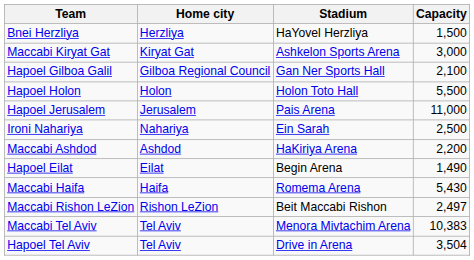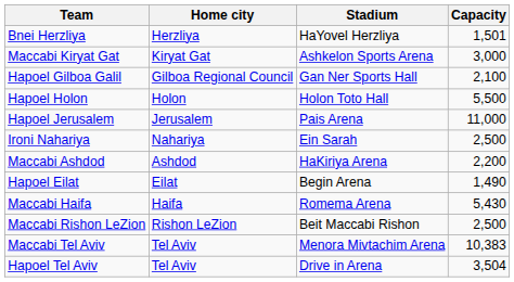 <table class="wikitable sortable">
 <tr>
 <th>Team</th>
 <th>Home city</th>
 <th>Stadium</th>
 <th>Capacity</th>
 </tr>
 <tr>
 <td><a href='#'>Bnei Herzliya</a></td>
 <td><a href='#'>Herzliya</a></td>
 <td>HaYovel Herzliya</td>
-<td align=right>1,500</td>
+<td align=right>1,501</td>
 </tr>
 <tr>
 <td><a href='#'>Maccabi Kiryat Gat</a></td>
 <td><a href='#'>Kiryat Gat</a></td>
 <td><a href='#'>Ashkelon Sports Arena</a></td>
 <td align=right>3,000</td>
 </tr>
 <tr>
 <td><a href='#'>Hapoel Gilboa Galil</a></td>
 <td><a href='#'>Gilboa Regional Council</a></td>
 <td><a href='#'>Gan Ner Sports Hall</a></td>
 <td align=right>2,100</td>
 </tr>
 <tr>
 <td><a href='#'>Hapoel Holon</a></td>
 <td><a href='#'>Holon</a></td>
 <td><a href='#'>Holon Toto Hall</a></td>
 <td align=right>5,500</td>
 </tr>
 <tr>
 <td><a href='#'>Hapoel Jerusalem</a></td>
 <td><a href='#'>Jerusalem</a></td>
 <td><a href='#'>Pais Arena</a></td>
 <td align=right>11,000</td>
 </tr>
 <tr>
 <td><a href='#'>Ironi Nahariya</a></td>
 <td><a href='#'>Nahariya</a></td>
 <td><a href='#'>Ein Sarah</a></td>
 <td align=right>2,500</td>
 </tr>
 <tr>
 <td><a href='#'>Maccabi Ashdod</a></td>
 <td><a href='#'>Ashdod</a></td>
 <td><a href='#'>HaKiriya Arena</a></td>
 <td align=right>2,200</td>
 </tr>
 <tr>
 <td><a href='#'>Hapoel Eilat</a></td>
 <td><a href='#'>Eilat</a></td>
 <td>Begin Arena</td>
 <td align=right>1,490</td>
 </tr>
 <tr>
 <td><a href='#'>Maccabi Haifa</a></td>
 <td><a href='#'>Haifa</a></td>
 <td><a href='#'>Romema Arena</a></td>
 <td align=right>5,430</td>
 </tr>
 <tr>
 <td><a href='#'>Maccabi Rishon LeZion</a></td>
 <td><a href='#'>Rishon LeZion</a></td>
 <td>Beit Maccabi Rishon</td>
-<td align=right>2,497</td>
+<td align=right>2,500</td>
 </tr>
 <tr>
 <td><a href='#'>Maccabi Tel Aviv</a></td>
 <td><a href='#'>Tel Aviv</a></td>
 <td><a href='#'>Menora Mivtachim Arena</a></td>
 <td align=right>10,383</td>
 </tr>
 <tr>
 <td><a href='#'>Hapoel Tel Aviv</a></td>
 <td><a href='#'>Tel Aviv</a></td>
 <td><a href='#'>Drive in Arena</a></td>
 <td align=right>3,504</td>
 </tr>
 </table>
